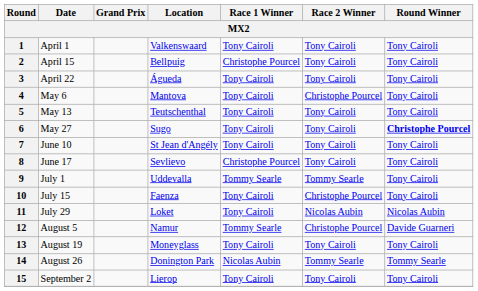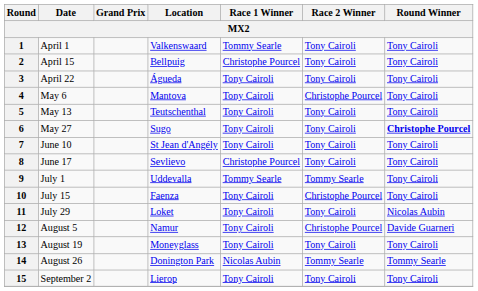 <table class="wikitable" style="font-size: 85%;">
 <tr>
 <th>Round</th>
 <th>Date</th>
 <th>Grand Prix</th>
 <th>Location</th>
 <th>Race 1 Winner</th>
 <th>Race 2 Winner</th>
 <th>Round Winner</th>
 </tr>
 <tr>
 <th colspan=7>MX2</th>
 </tr>
 <tr>
 <th>1</th>
 <td>April 1</td>
 <td></td>
 <td><a href='#'>Valkenswaard</a></td>
-<td> <a href='#'>Tony Cairoli</a></td>
+<td> <a href='#'>Tommy Searle</a></td>
 <td> <a href='#'>Tony Cairoli</a></td>
 <td> <a href='#'>Tony Cairoli</a></td>
 </tr>
 <tr>
 <th>2</th>
 <td>April 15</td>
 <td></td>
 <td><a href='#'>Bellpuig</a></td>
 <td> <a href='#'>Christophe Pourcel</a></td>
 <td> <a href='#'>Tony Cairoli</a></td>
 <td> <a href='#'>Tony Cairoli</a></td>
 </tr>
 <tr>
 <th>3</th>
 <td>April 22</td>
 <td></td>
 <td><a href='#'>Águeda</a></td>
 <td> <a href='#'>Tony Cairoli</a></td>
 <td> <a href='#'>Tony Cairoli</a></td>
 <td> <a href='#'>Tony Cairoli</a></td>
 </tr>
 <tr>
 <th>4</th>
 <td>May 6</td>
 <td></td>
 <td><a href='#'>Mantova</a></td>
 <td> <a href='#'>Tony Cairoli</a></td>
 <td> <a href='#'>Christophe Pourcel</a></td>
 <td> <a href='#'>Tony Cairoli</a></td>
 </tr>
 <tr>
 <th>5</th>
 <td>May 13</td>
 <td></td>
 <td><a href='#'>Teutschenthal</a></td>
 <td> <a href='#'>Tony Cairoli</a></td>
 <td> <a href='#'>Tony Cairoli</a></td>
 <td> <a href='#'>Tony Cairoli</a></td>
 </tr>
 <tr>
 <th>6</th>
 <td>May 27</td>
 <td></td>
 <td><a href='#'>Sugo</a></td>
 <td> <a href='#'>Tony Cairoli</a></td>
 <td> <a href='#'>Tony Cairoli</a></td>
 <td><strong> <a href='#'>Christophe Pourcel</a></strong></td>
 </tr>
 <tr>
 <th>7</th>
 <td>June 10</td>
 <td></td>
 <td><a href='#'>St Jean d'Angély</a></td>
 <td> <a href='#'>Tony Cairoli</a></td>
 <td> <a href='#'>Tony Cairoli</a></td>
 <td> <a href='#'>Tony Cairoli</a></td>
 </tr>
 <tr>
 <th>8</th>
 <td>June 17</td>
 <td></td>
 <td><a href='#'>Sevlievo</a></td>
 <td> <a href='#'>Christophe Pourcel</a></td>
 <td> <a href='#'>Tony Cairoli</a></td>
 <td> <a href='#'>Tony Cairoli</a></td>
 </tr>
 <tr>
 <th>9</th>
 <td>July 1</td>
 <td></td>
 <td><a href='#'>Uddevalla</a></td>
 <td> <a href='#'>Tommy Searle</a></td>
 <td> <a href='#'>Tommy Searle</a></td>
 <td> <a href='#'>Tony Cairoli</a></td>
 </tr>
 <tr>
 <th>10</th>
 <td>July 15</td>
 <td></td>
 <td><a href='#'>Faenza</a></td>
 <td> <a href='#'>Tony Cairoli</a></td>
 <td> <a href='#'>Christophe Pourcel</a></td>
 <td> <a href='#'>Tony Cairoli</a></td>
 </tr>
 <tr>
 <th>11</th>
 <td>July 29</td>
 <td></td>
 <td><a href='#'>Loket</a></td>
 <td> <a href='#'>Tony Cairoli</a></td>
-<td> <a href='#'>Nicolas Aubin</a></td>
+<td> <a href='#'>Tony Cairoli</a></td>
 <td> <a href='#'>Nicolas Aubin</a></td>
 </tr>
 <tr>
 <th>12</th>
 <td>August 5</td>
 <td></td>
 <td><a href='#'>Namur</a></td>
-<td> <a href='#'>Tommy Searle</a></td>
+<td> <a href='#'>Tony Cairoli</a></td>
 <td> <a href='#'>Christophe Pourcel</a></td>
 <td> <a href='#'>Davide Guarneri</a></td>
 </tr>
 <tr>
 <th>13</th>
 <td>August 19</td>
 <td></td>
 <td><a href='#'>Moneyglass</a></td>
 <td> <a href='#'>Tony Cairoli</a></td>
 <td> <a href='#'>Tony Cairoli</a></td>
 <td> <a href='#'>Tony Cairoli</a></td>
 </tr>
 <tr>
 <th>14</th>
 <td>August 26</td>
 <td></td>
 <td><a href='#'>Donington Park</a></td>
 <td> <a href='#'>Nicolas Aubin</a></td>
 <td> <a href='#'>Tommy Searle</a></td>
 <td> <a href='#'>Tommy Searle</a></td>
 </tr>
 <tr>
 <th>15</th>
 <td>September 2</td>
 <td></td>
 <td><a href='#'>Lierop</a></td>
 <td> <a href='#'>Tony Cairoli</a></td>
 <td> <a href='#'>Tony Cairoli</a></td>
 <td> <a href='#'>Tony Cairoli</a></td>
 </tr>
 <tr>
 </tr>
 </table>
